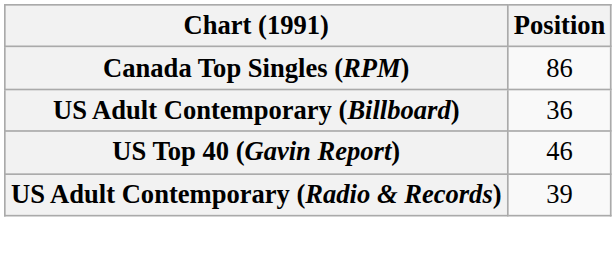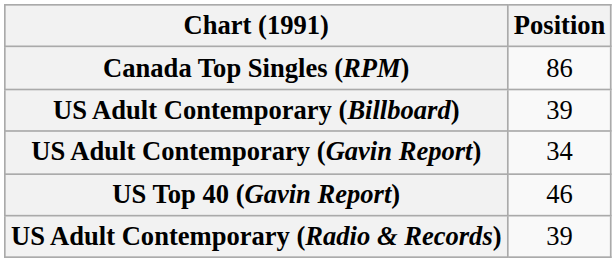 <table class="wikitable sortable plainrowheaders" style="text-align:center">
 <tr>
 <th>Chart (1991)</th>
 <th>Position</th>
 </tr>
 <tr>
 <th scope="row">Canada Top Singles (<em>RPM</em>)</th>
 <td>86</td>
 </tr>
 <tr>
 <th scope="row">US Adult Contemporary (<em>Billboard</em>)</th>
-<td>36</td>
+<td>39</td>
+</tr>
+<tr>
+<th scope="row">US Adult Contemporary (<em>Gavin Report</em>)</th>
+<td>34</td>
 </tr>
 <tr>
 <th scope="row">US Top 40 (<em>Gavin Report</em>)</th>
 <td>46</td>
 </tr>
 <tr>
 <th scope="row">US Adult Contemporary (<em>Radio & Records</em>)</th>
 <td>39</td>
 </tr>
 </table>
